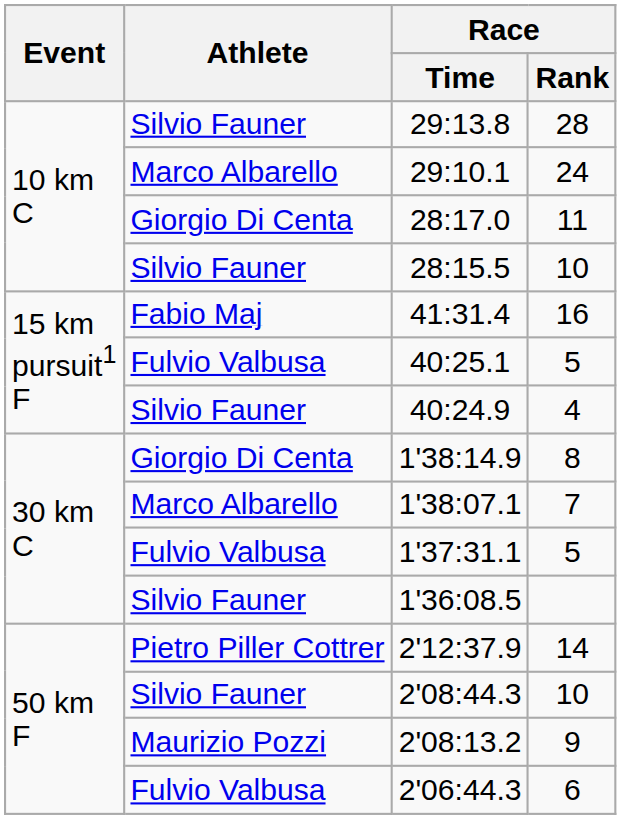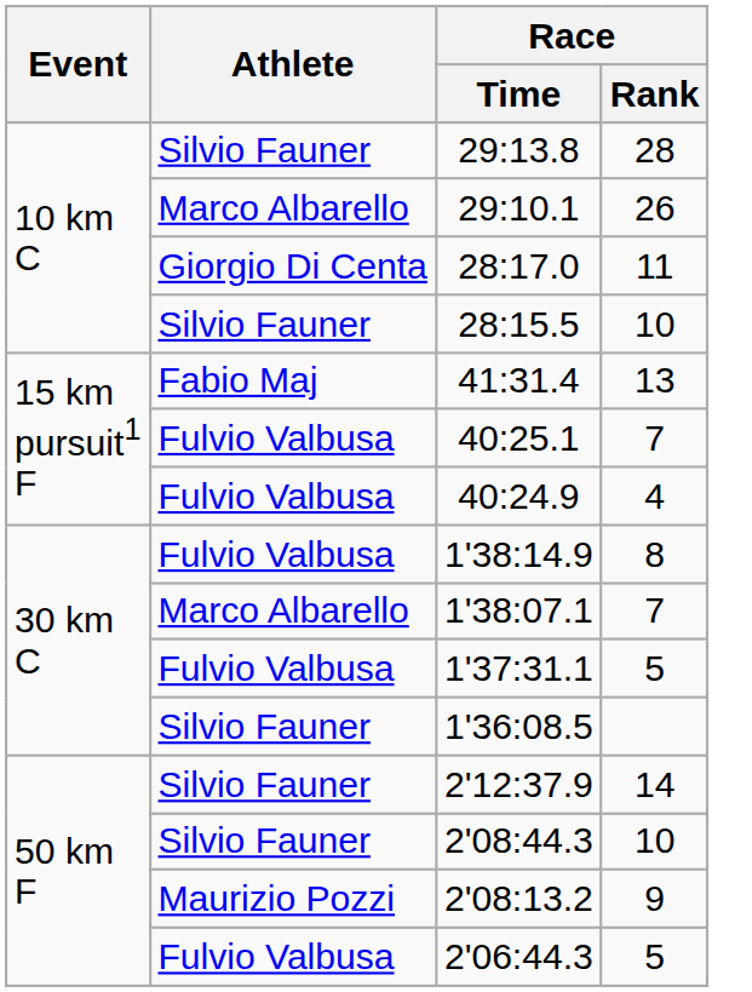 <table class="wikitable" border="1" style="font-size:90%">
 <tr>
 <th rowspan=2>Event</th>
 <th rowspan=2>Athlete</th>
 <th colspan=2>Race</th>
 </tr>
 <tr>
 <th>Time</th>
 <th>Rank</th>
 </tr>
 <tr>
 <td rowspan=4>10 km <br> C</td>
 <td><a href='#'>Silvio Fauner</a></td>
 <td align=center>29:13.8</td>
 <td align=center>28</td>
 </tr>
 <tr>
 <td><a href='#'>Marco Albarello</a></td>
 <td align=center>29:10.1</td>
-<td align=center>24</td>
+<td align=center>26</td>
 </tr>
 <tr>
 <td><a href='#'>Giorgio Di Centa</a></td>
 <td align=center>28:17.0</td>
 <td align=center>11</td>
 </tr>
 <tr>
 <td><a href='#'>Silvio Fauner</a></td>
 <td align=center>28:15.5</td>
 <td align=center>10</td>
 </tr>
 <tr>
 <td rowspan=3>15 km <br> pursuit<sup>1</sup> <br> F</td>
 <td><a href='#'>Fabio Maj</a></td>
 <td align=center>41:31.4</td>
-<td align=center>16</td>
+<td align=center>13</td>
 </tr>
 <tr>
 <td><a href='#'>Fulvio Valbusa</a></td>
 <td align=center>40:25.1</td>
-<td align=center>5</td>
+<td align=center>7</td>
 </tr>
 <tr>
-<td><a href='#'>Silvio Fauner</a></td>
+<td><a href='#'>Fulvio Valbusa</a></td>
 <td align=center>40:24.9</td>
 <td align=center>4</td>
 </tr>
 <tr>
 <td rowspan=4>30 km <br> C</td>
-<td><a href='#'>Giorgio Di Centa</a></td>
+<td><a href='#'>Fulvio Valbusa</a></td>
 <td align=center>1'38:14.9</td>
 <td align=center>8</td>
 </tr>
 <tr>
 <td><a href='#'>Marco Albarello</a></td>
 <td align=center>1'38:07.1</td>
 <td align=center>7</td>
 </tr>
 <tr>
 <td><a href='#'>Fulvio Valbusa</a></td>
 <td align=center>1'37:31.1</td>
 <td align=center>5</td>
 </tr>
 <tr>
 <td><a href='#'>Silvio Fauner</a></td>
 <td align=center>1'36:08.5</td>
 <td align=center></td>
 </tr>
 <tr>
 <td rowspan=4>50 km <br> F</td>
-<td><a href='#'>Pietro Piller Cottrer</a></td>
+<td><a href='#'>Silvio Fauner</a></td>
 <td align=center>2'12:37.9</td>
 <td align=center>14</td>
 </tr>
 <tr>
 <td><a href='#'>Silvio Fauner</a></td>
 <td align=center>2'08:44.3</td>
 <td align=center>10</td>
 </tr>
 <tr>
 <td><a href='#'>Maurizio Pozzi</a></td>
 <td align=center>2'08:13.2</td>
 <td align=center>9</td>
 </tr>
 <tr>
 <td><a href='#'>Fulvio Valbusa</a></td>
 <td align=center>2'06:44.3</td>
-<td align=center>6</td>
+<td align=center>5</td>
 </tr>
 </table>
